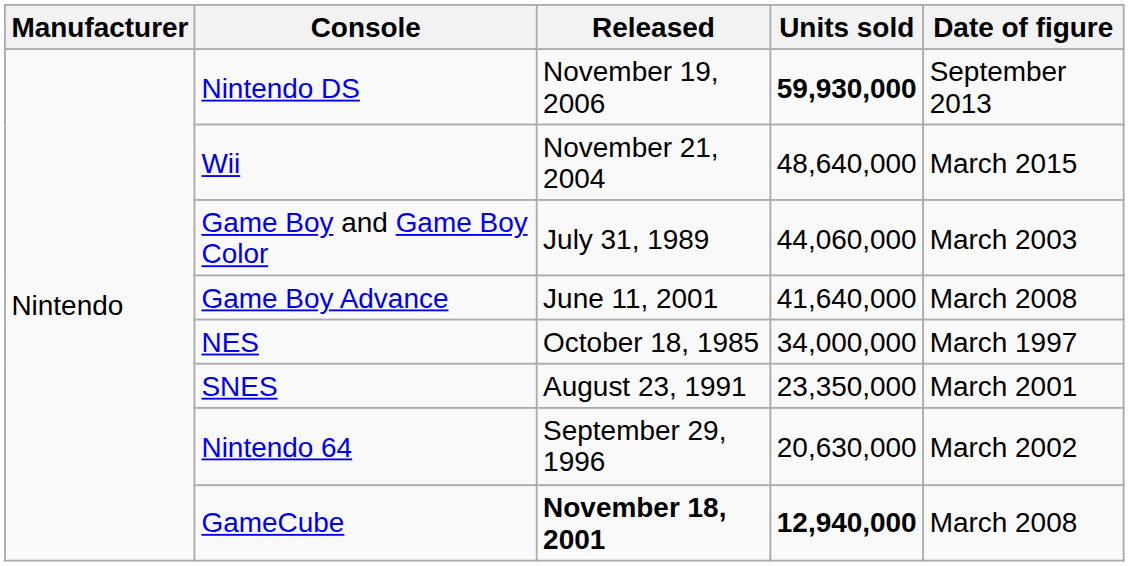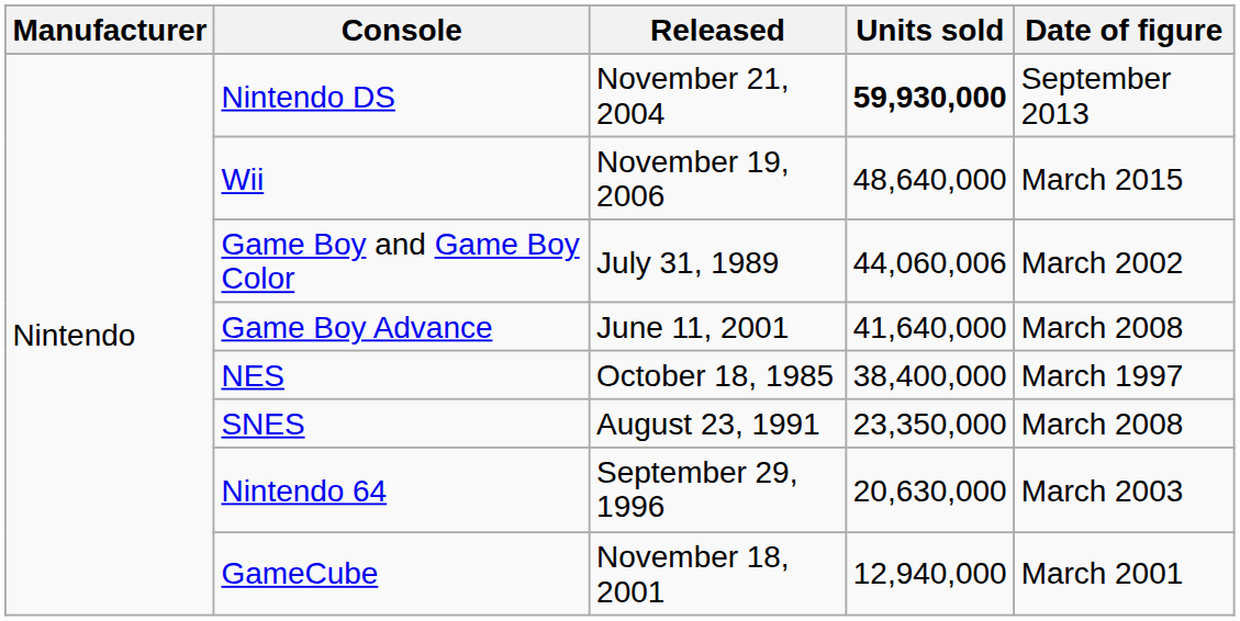 <table class="wikitable sortable" style="font-size:95%">
 <tr>
 <th>Manufacturer</th>
 <th>Console</th>
 <th>Released</th>
 <th data-sort-type="number">Units sold</th>
 <th>Date of figure</th>
 </tr>
 <tr>
 <td rowspan="8">Nintendo</td>
 <td><a href='#'>Nintendo DS</a></td>
-<td>November 19, 2006</td>
+<td>November 21, 2004</td>
 <td align=right><strong>59,930,000</strong></td>
 <td>September 2013</td>
 </tr>
 <tr>
 <td><a href='#'>Wii</a></td>
-<td>November 21, 2004</td>
+<td>November 19, 2006</td>
 <td align=right>48,640,000</td>
 <td>March 2015</td>
 </tr>
 <tr>
 <td><a href='#'>Game Boy</a> and <a href='#'>Game Boy Color</a></td>
 <td>July 31, 1989</td>
-<td align=right>44,060,000</td>
-<td>March 2003</td>
+<td align=right>44,060,006</td>
+<td>March 2002</td>
 </tr>
 <tr>
 <td><a href='#'>Game Boy Advance</a></td>
 <td>June 11, 2001</td>
 <td align=right>41,640,000</td>
 <td>March 2008</td>
 </tr>
 <tr>
 <td><a href='#'>NES</a></td>
 <td>October 18, 1985</td>
-<td align=right>34,000,000</td>
+<td align=right>38,400,000</td>
 <td>March 1997</td>
 </tr>
 <tr>
 <td><a href='#'>SNES</a></td>
 <td>August 23, 1991</td>
 <td align=right>23,350,000</td>
-<td>March 2001</td>
+<td>March 2008</td>
 </tr>
 <tr>
 <td><a href='#'>Nintendo 64</a></td>
 <td>September 29, 1996</td>
 <td align=right>20,630,000</td>
-<td>March 2002</td>
+<td>March 2003</td>
 </tr>
 <tr>
 <td><a href='#'>GameCube</a></td>
-<td><strong>November 18, 2001</strong></td>
-<td align=right><strong>12,940,000</strong></td>
-<td>March 2008</td>
+<td>November 18, 2001</td>
+<td align=right>12,940,000</td>
+<td>March 2001</td>
 </tr>
 </table>
